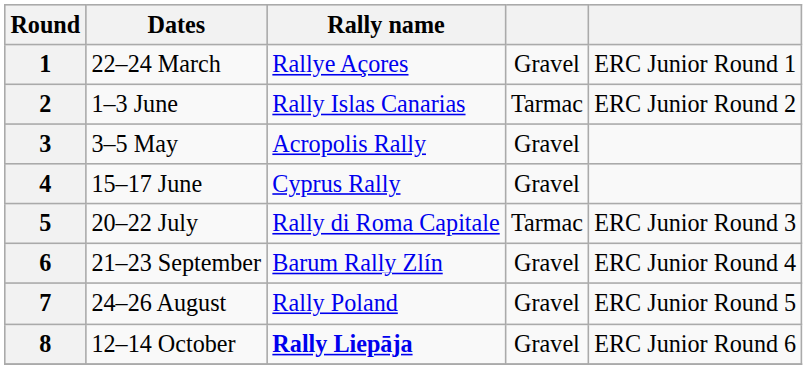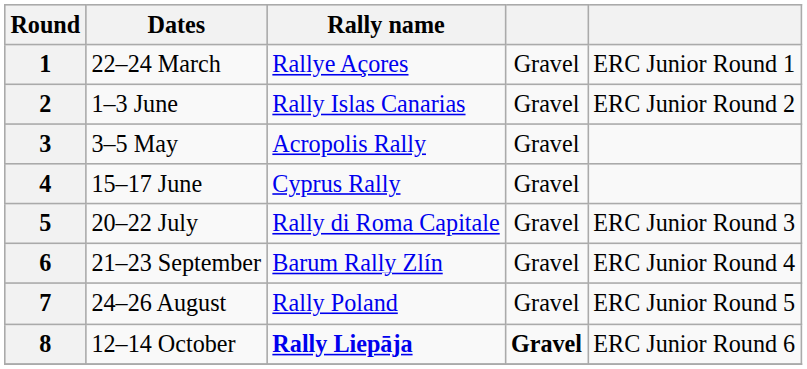 <table class="wikitable" style="font-size: 95%">
 <tr>
 <th>Round</th>
 <th>Dates</th>
 <th>Rally name</th>
 <th></th>
 <th></th>
 </tr>
 <tr>
 <th>1</th>
 <td>22–24 March</td>
 <td> <a href='#'>Rallye Açores</a></td>
 <td align="center">Gravel</td>
 <td>ERC Junior Round 1</td>
 </tr>
 <tr>
 <th>2</th>
 <td>1–3 June</td>
 <td> <a href='#'>Rally Islas Canarias</a></td>
-<td align="center">Tarmac</td>
+<td align="center">Gravel</td>
 <td>ERC Junior Round 2</td>
 </tr>
 <tr>
 <th>3</th>
 <td>3–5 May</td>
 <td> <a href='#'>Acropolis Rally</a></td>
 <td align="center">Gravel</td>
 <td></td>
 </tr>
 <tr>
 <th>4</th>
 <td>15–17 June</td>
 <td> <a href='#'>Cyprus Rally</a></td>
 <td align="center">Gravel</td>
 <td></td>
 </tr>
 <tr>
 <th>5</th>
 <td>20–22 July</td>
 <td> <a href='#'>Rally di Roma Capitale</a></td>
-<td align="center">Tarmac</td>
+<td align="center">Gravel</td>
 <td>ERC Junior Round 3</td>
 </tr>
 <tr>
 <th>6</th>
 <td>21–23 September</td>
 <td> <a href='#'>Barum Rally Zlín</a></td>
 <td align="center">Gravel</td>
 <td>ERC Junior Round 4</td>
 </tr>
 <tr>
 <th>7</th>
 <td>24–26 August</td>
 <td> <a href='#'>Rally Poland</a></td>
 <td align="center">Gravel</td>
 <td>ERC Junior Round 5</td>
 </tr>
 <tr>
 <th>8</th>
 <td>12–14 October</td>
 <td><strong> <a href='#'>Rally Liepāja</a></strong></td>
-<td align="center">Gravel</td>
+<td align="center"><strong>Gravel</strong></td>
 <td>ERC Junior Round 6</td>
 </tr>
 <tr>
 </tr>
 </table>
